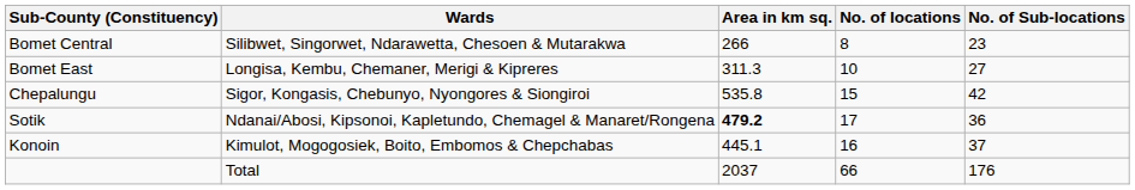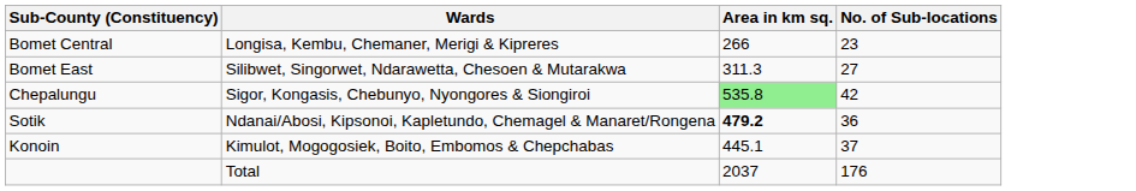 <table class="wikitable">
 <tr>
 <th>Sub-County (Constituency)</th>
 <th>Wards</th>
 <th>Area in km sq.</th>
-<th>No. of locations</th>
 <th>No. of Sub-locations</th>
 </tr>
 <tr>
 <td>Bomet Central</td>
-<td>Silibwet, Singorwet, Ndarawetta, Chesoen & Mutarakwa</td>
+<td>Longisa, Kembu, Chemaner, Merigi & Kipreres</td>
 <td>266</td>
-<td>8</td>
 <td>23</td>
 </tr>
 <tr>
 <td>Bomet East</td>
-<td>Longisa, Kembu, Chemaner, Merigi & Kipreres</td>
+<td>Silibwet, Singorwet, Ndarawetta, Chesoen & Mutarakwa</td>
 <td>311.3</td>
-<td>10</td>
 <td>27</td>
 </tr>
 <tr>
 <td>Chepalungu</td>
 <td>Sigor, Kongasis, Chebunyo, Nyongores & Siongiroi</td>
-<td>535.8</td>
-<td>15</td>
+<td style="background: lightgreen;">535.8</td>
 <td>42</td>
 </tr>
 <tr>
 <td>Sotik</td>
 <td>Ndanai/Abosi, Kipsonoi, Kapletundo, Chemagel & Manaret/Rongena</td>
 <td><strong>479.2</strong></td>
-<td>17</td>
 <td>36</td>
 </tr>
 <tr>
 <td>Konoin</td>
 <td>Kimulot, Mogogosiek, Boito, Embomos & Chepchabas</td>
 <td>445.1</td>
-<td>16</td>
 <td>37</td>
 </tr>
 <tr>
 <td></td>
 <td>Total</td>
 <td>2037</td>
-<td>66</td>
 <td>176</td>
 </tr>
 </table>
